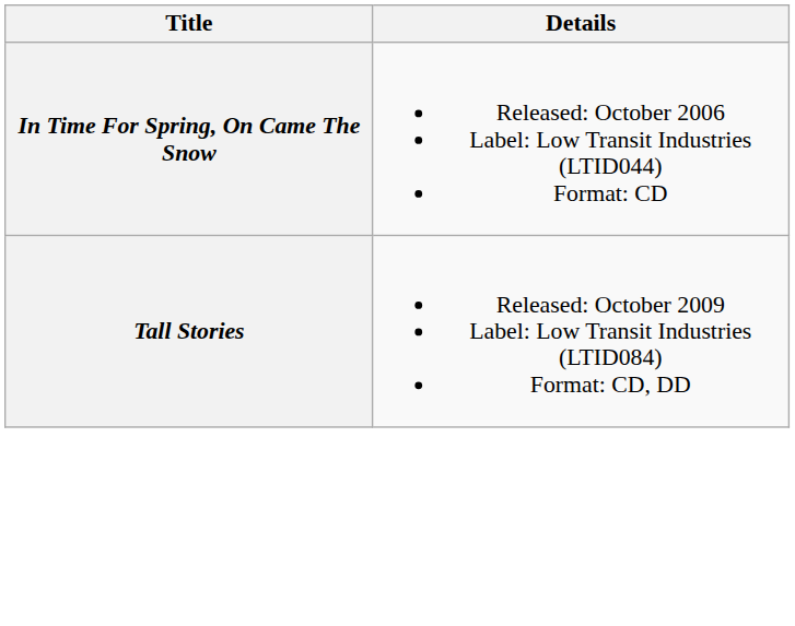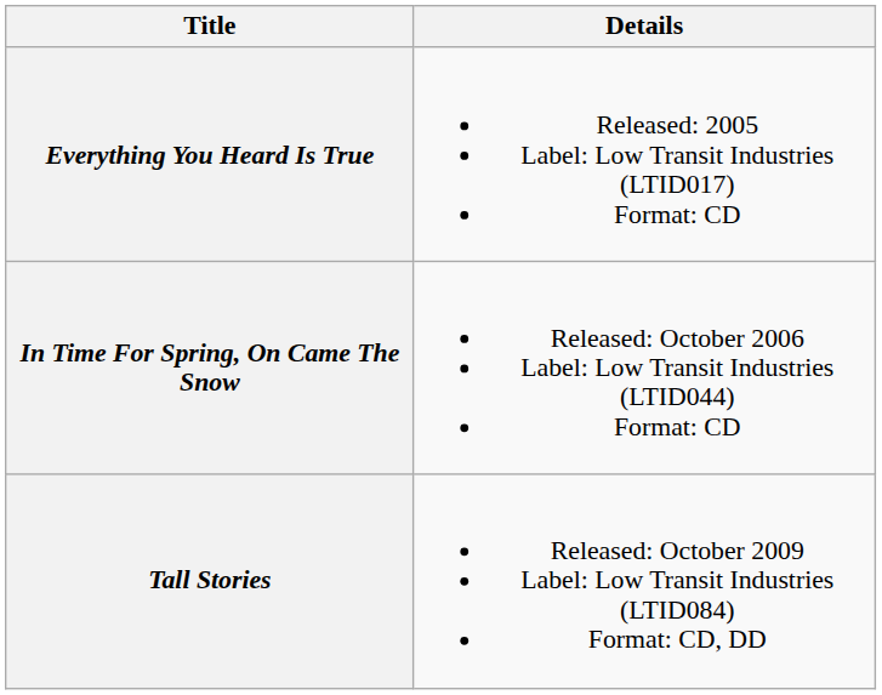 <table class="wikitable plainrowheaders" style="text-align:center;" border="1">
 <tr>
 <th scope="col" style="width:15em;">Title</th>
 <th scope="col" style="width:17em;">Details</th>
+</tr>
+<tr>
+<th scope="row"><em>Everything You Heard Is True</em></th>
+<td><br><ul><li>Released: 2005</li><li>Label: Low Transit Industries	(LTID017)</li><li>Format: CD</li></ul></td>
 </tr>
 <tr>
 <th scope="row"><em>In Time For Spring, On Came The Snow</em></th>
 <td><br><ul><li>Released: October 2006</li><li>Label: Low Transit Industries	(LTID044)</li><li>Format: CD</li></ul></td>
 </tr>
 <tr>
 <th scope="row"><em>Tall Stories</em></th>
 <td><br><ul><li>Released: October 2009</li><li>Label: Low Transit Industries	(LTID084)</li><li>Format: CD, DD</li></ul></td>
 </tr>
 </table>
